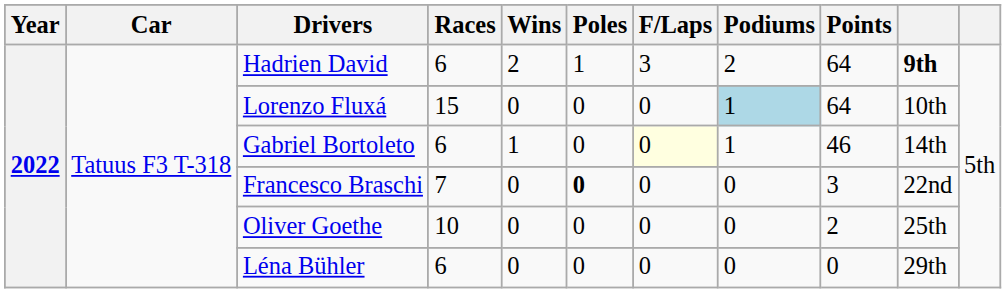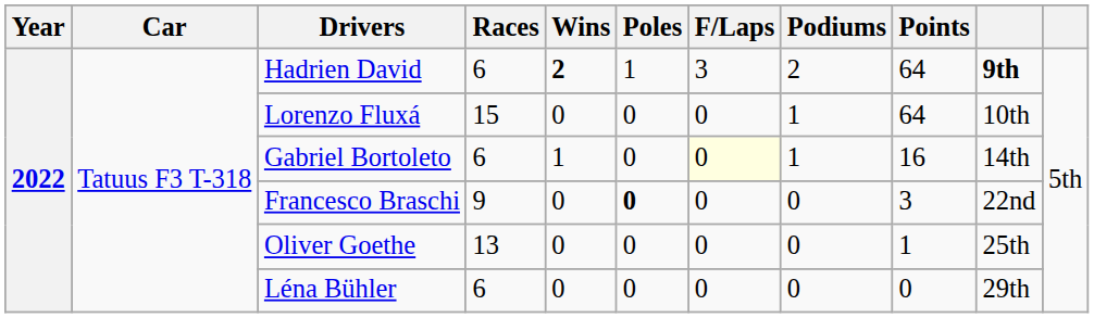 <table class="wikitable" style="font-size:85%">
 <tr>
 <th>Year</th>
 <th>Car</th>
 <th>Drivers</th>
 <th>Races</th>
 <th>Wins</th>
 <th>Poles</th>
 <th>F/Laps</th>
 <th>Podiums</th>
 <th>Points</th>
 <th></th>
 <th></th>
 </tr>
 <tr>
 <th rowspan="6"><a href='#'>2022</a></th>
 <td rowspan="6"><a href='#'>Tatuus F3 T-318</a></td>
 <td> <a href='#'>Hadrien David</a></td>
 <td>6</td>
-<td>2</td>
+<td><strong>2</strong></td>
 <td>1</td>
 <td>3</td>
 <td>2</td>
 <td>64</td>
 <td><strong>9th</strong></td>
 <td rowspan="6">5th</td>
 </tr>
 <tr>
 <td> <a href='#'>Lorenzo Fluxá</a></td>
 <td>15</td>
 <td>0</td>
 <td>0</td>
 <td>0</td>
-<td style="background: lightblue;">1</td>
+<td>1</td>
 <td>64</td>
 <td>10th</td>
 </tr>
 <tr>
 <td> <a href='#'>Gabriel Bortoleto</a></td>
 <td>6</td>
 <td>1</td>
 <td>0</td>
 <td style="background: lightyellow;">0</td>
 <td>1</td>
-<td>46</td>
+<td>16</td>
 <td>14th</td>
 </tr>
 <tr>
 <td> <a href='#'>Francesco Braschi</a></td>
-<td>7</td>
+<td>9</td>
 <td>0</td>
 <td><strong>0</strong></td>
 <td>0</td>
 <td>0</td>
 <td>3</td>
 <td>22nd</td>
 </tr>
 <tr>
 <td> <a href='#'>Oliver Goethe</a></td>
-<td>10</td>
+<td>13</td>
 <td>0</td>
 <td>0</td>
 <td>0</td>
 <td>0</td>
-<td>2</td>
+<td>1</td>
 <td>25th</td>
 </tr>
 <tr>
 <td> <a href='#'>Léna Bühler</a></td>
 <td>6</td>
 <td>0</td>
 <td>0</td>
 <td>0</td>
 <td>0</td>
 <td>0</td>
 <td>29th</td>
 </tr>
 </table>
